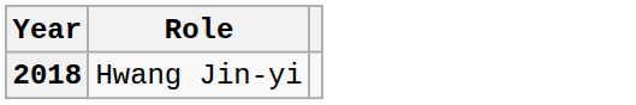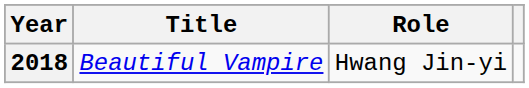 <table class="wikitable plainrowheaders">
 <tr>
 <th scope="col">Year</th>
+<th scope="col">Title</th>
 <th scope="col">Role</th>
 <th scope="col"></th>
 </tr>
 <tr>
 <th scope="row">2018</th>
+<td><em><a href='#'>Beautiful Vampire</a></em></td>
 <td>Hwang Jin-yi</td>
 <td style="text-align:center"></td>
 </tr>
 </table>
